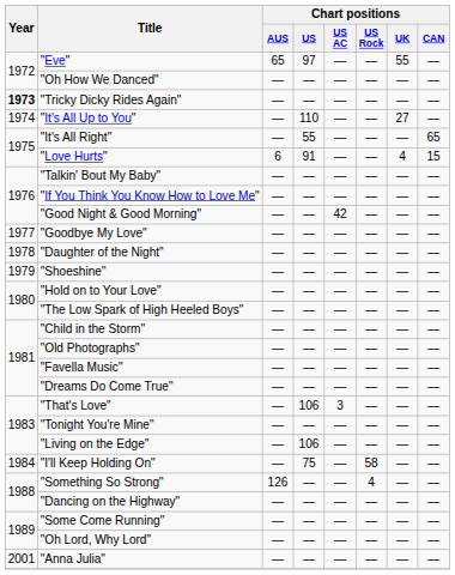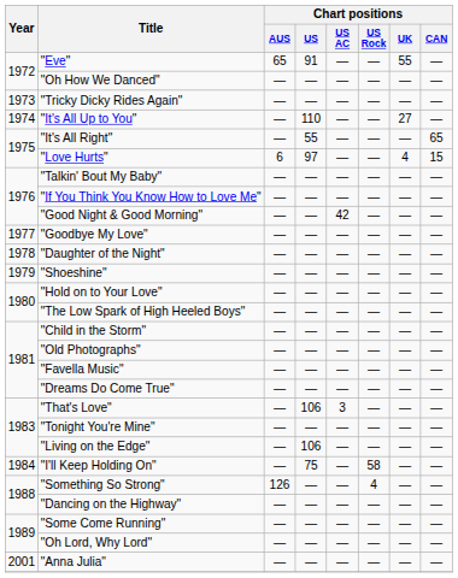 <table class="wikitable" style="text-align:center;">
 <tr>
 <th rowspan="2">Year</th>
 <th rowspan="2">Title</th>
 <th colspan="6">Chart positions</th>
 </tr>
 <tr style="font-size:smaller;">
 <th width="35"><a href='#'>AUS</a><br></th>
 <th width="35"><a href='#'>US</a><br></th>
 <th width="35"><a href='#'>US<br>AC</a><br></th>
 <th width="35"><a href='#'>US<br>Rock</a><br></th>
 <th width="35"><a href='#'>UK</a><br></th>
 <th width="35"><a href='#'>CAN</a></th>
 </tr>
 <tr>
 <td rowspan="2">1972</td>
 <td align="left">"<a href='#'>Eve</a>"</td>
 <td>65</td>
-<td>97</td>
+<td>91</td>
 <td>—</td>
 <td>—</td>
 <td>55</td>
 <td>—</td>
 </tr>
 <tr>
 <td align="left">"Oh How We Danced"</td>
 <td>—</td>
 <td>—</td>
 <td>—</td>
 <td>—</td>
 <td>—</td>
 <td>—</td>
 </tr>
 <tr>
-<td><strong>1973</strong></td>
+<td>1973</td>
 <td align="left">"Tricky Dicky Rides Again"</td>
 <td>—</td>
 <td>—</td>
 <td>—</td>
 <td>—</td>
 <td>—</td>
 <td>—</td>
 </tr>
 <tr>
 <td>1974</td>
 <td align="left">"<a href='#'>It's All Up to You</a>"</td>
 <td>—</td>
 <td>110</td>
 <td>—</td>
 <td>—</td>
 <td>27</td>
 <td>—</td>
 </tr>
 <tr>
 <td rowspan="2">1975</td>
 <td align="left">"It's All Right"</td>
 <td>—</td>
 <td>55</td>
 <td>—</td>
 <td>—</td>
 <td>—</td>
 <td>65</td>
 </tr>
 <tr>
 <td align="left">"<a href='#'>Love Hurts</a>"</td>
 <td>6</td>
-<td>91</td>
+<td>97</td>
 <td>—</td>
 <td>—</td>
 <td>4</td>
 <td>15</td>
 </tr>
 <tr>
 <td rowspan="3">1976</td>
 <td align="left">"Talkin' Bout My Baby"</td>
 <td>—</td>
 <td>—</td>
 <td>—</td>
 <td>—</td>
 <td>—</td>
 <td>—</td>
 </tr>
 <tr>
 <td align="left">"<a href='#'>If You Think You Know How to Love Me</a>"</td>
 <td>—</td>
 <td>—</td>
 <td>—</td>
 <td>—</td>
 <td>—</td>
 <td>—</td>
 </tr>
 <tr>
 <td align="left">"Good Night & Good Morning"</td>
 <td>—</td>
 <td>—</td>
 <td>42</td>
 <td>—</td>
 <td>—</td>
 <td>—</td>
 </tr>
 <tr>
 <td>1977</td>
 <td align="left">"Goodbye My Love"</td>
 <td>—</td>
 <td>—</td>
 <td>—</td>
 <td>—</td>
 <td>—</td>
 <td>—</td>
 </tr>
 <tr>
 <td>1978</td>
 <td align="left">"Daughter of the Night"</td>
 <td>—</td>
 <td>—</td>
 <td>—</td>
 <td>—</td>
 <td>—</td>
 <td>—</td>
 </tr>
 <tr>
 <td>1979</td>
 <td align="left">"Shoeshine"</td>
 <td>—</td>
 <td>—</td>
 <td>—</td>
 <td>—</td>
 <td>—</td>
 <td>—</td>
 </tr>
 <tr>
 <td rowspan="2">1980</td>
 <td align="left">"Hold on to Your Love"</td>
 <td>—</td>
 <td>—</td>
 <td>—</td>
 <td>—</td>
 <td>—</td>
 <td>—</td>
 </tr>
 <tr>
 <td align="left">"The Low Spark of High Heeled Boys"</td>
 <td>—</td>
 <td>—</td>
 <td>—</td>
 <td>—</td>
 <td>—</td>
 <td>—</td>
 </tr>
 <tr>
 <td rowspan="4">1981</td>
 <td align="left">"Child in the Storm"</td>
 <td>—</td>
 <td>—</td>
 <td>—</td>
 <td>—</td>
 <td>—</td>
 <td>—</td>
 </tr>
 <tr>
 <td align="left">"Old Photographs"</td>
 <td>—</td>
 <td>—</td>
 <td>—</td>
 <td>—</td>
 <td>—</td>
 <td>—</td>
 </tr>
 <tr>
 <td align="left">"Favella Music"</td>
 <td>—</td>
 <td>—</td>
 <td>—</td>
 <td>—</td>
 <td>—</td>
 <td>—</td>
 </tr>
 <tr>
 <td align="left">"Dreams Do Come True"</td>
 <td>—</td>
 <td>—</td>
 <td>—</td>
 <td>—</td>
 <td>—</td>
 <td>—</td>
 </tr>
 <tr>
 <td rowspan="3">1983</td>
 <td align="left">"That's Love"</td>
 <td>—</td>
 <td>106</td>
 <td>3</td>
 <td>—</td>
 <td>—</td>
 <td>—</td>
 </tr>
 <tr>
 <td align="left">"Tonight You're Mine"</td>
 <td>—</td>
 <td>—</td>
 <td>—</td>
 <td>—</td>
 <td>—</td>
 <td>—</td>
 </tr>
 <tr>
 <td align="left">"Living on the Edge"</td>
 <td>—</td>
 <td>106</td>
 <td>—</td>
 <td>—</td>
 <td>—</td>
 <td>—</td>
 </tr>
 <tr>
 <td>1984</td>
 <td align="left">"I'll Keep Holding On"</td>
 <td>—</td>
 <td>75</td>
 <td>—</td>
 <td>58</td>
 <td>—</td>
 <td>—</td>
 </tr>
 <tr>
 <td rowspan="2">1988</td>
 <td align="left">"Something So Strong"</td>
 <td>126</td>
 <td>—</td>
 <td>—</td>
 <td>4</td>
 <td>—</td>
 <td>—</td>
 </tr>
 <tr>
 <td align="left">"Dancing on the Highway"</td>
 <td>—</td>
 <td>—</td>
 <td>—</td>
 <td>—</td>
 <td>—</td>
 <td>—</td>
 </tr>
 <tr>
 <td rowspan="2">1989</td>
 <td align="left">"Some Come Running"</td>
 <td>—</td>
 <td>—</td>
 <td>—</td>
 <td>—</td>
 <td>—</td>
 <td>—</td>
 </tr>
 <tr>
 <td align="left">"Oh Lord, Why Lord"</td>
 <td>—</td>
 <td>—</td>
 <td>—</td>
 <td>—</td>
 <td>—</td>
 <td>—</td>
 </tr>
 <tr>
 <td>2001</td>
 <td align="left">"Anna Julia"</td>
 <td>—</td>
 <td>—</td>
 <td>—</td>
 <td>—</td>
 <td>—</td>
 <td>—</td>
 </tr>
 <tr>
 </tr>
 </table>
